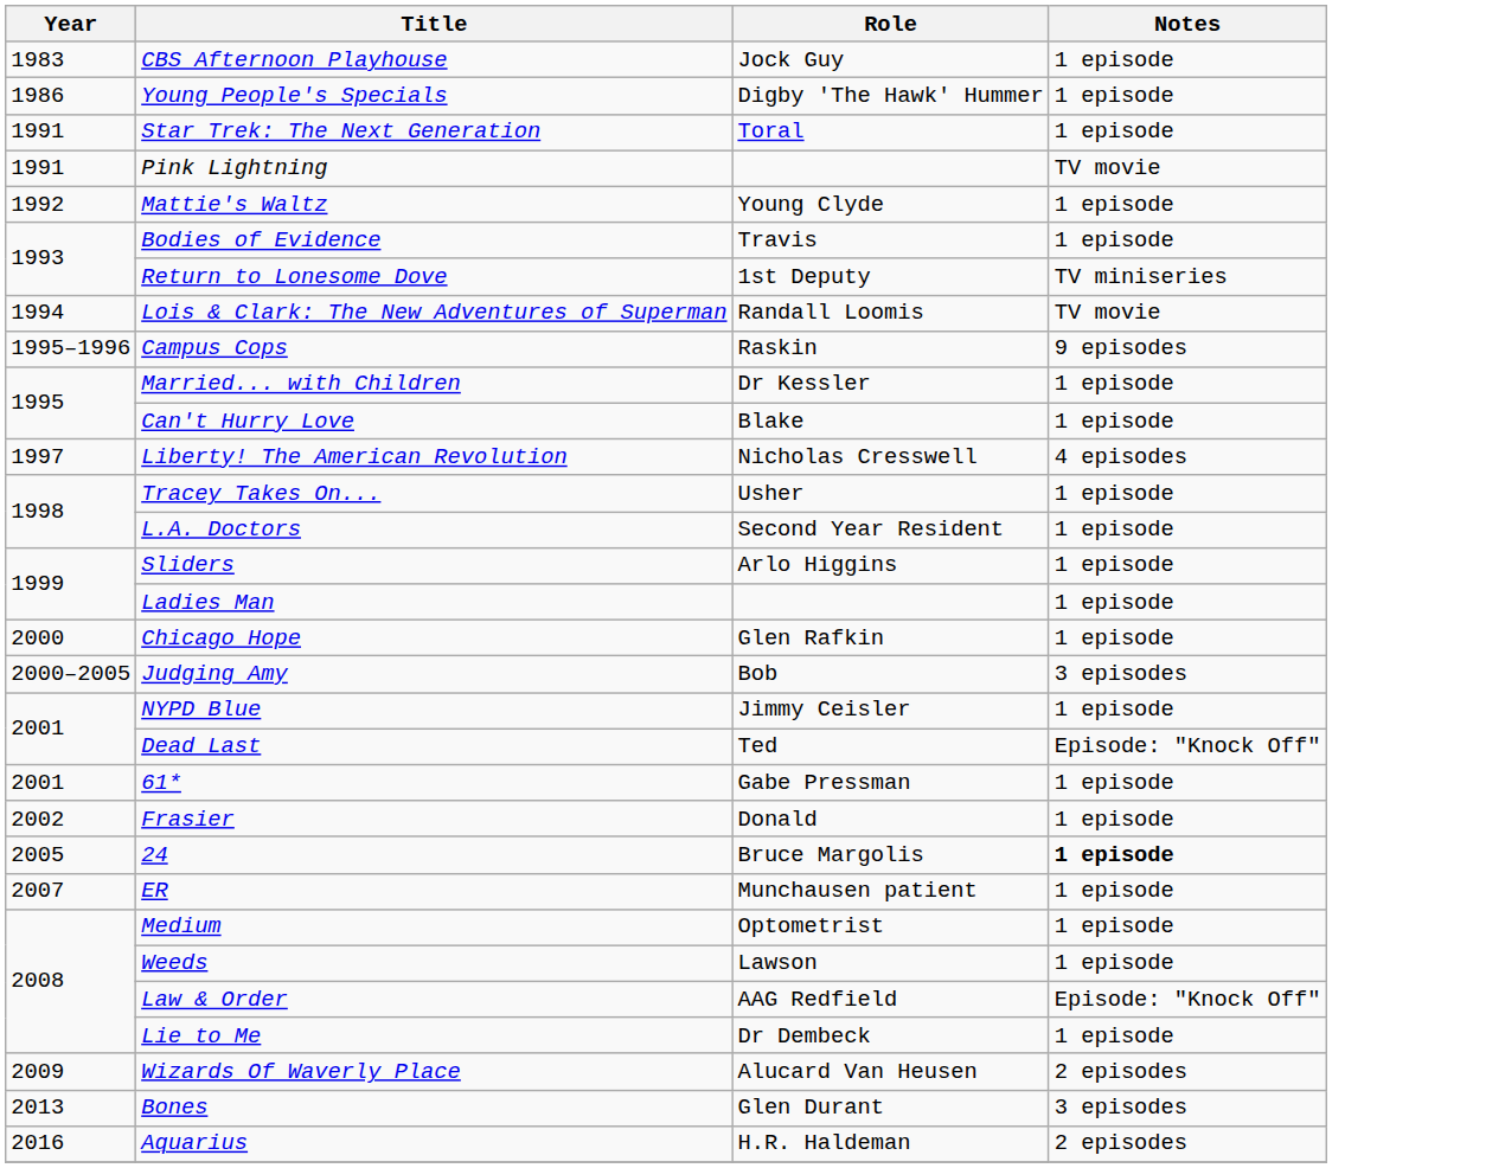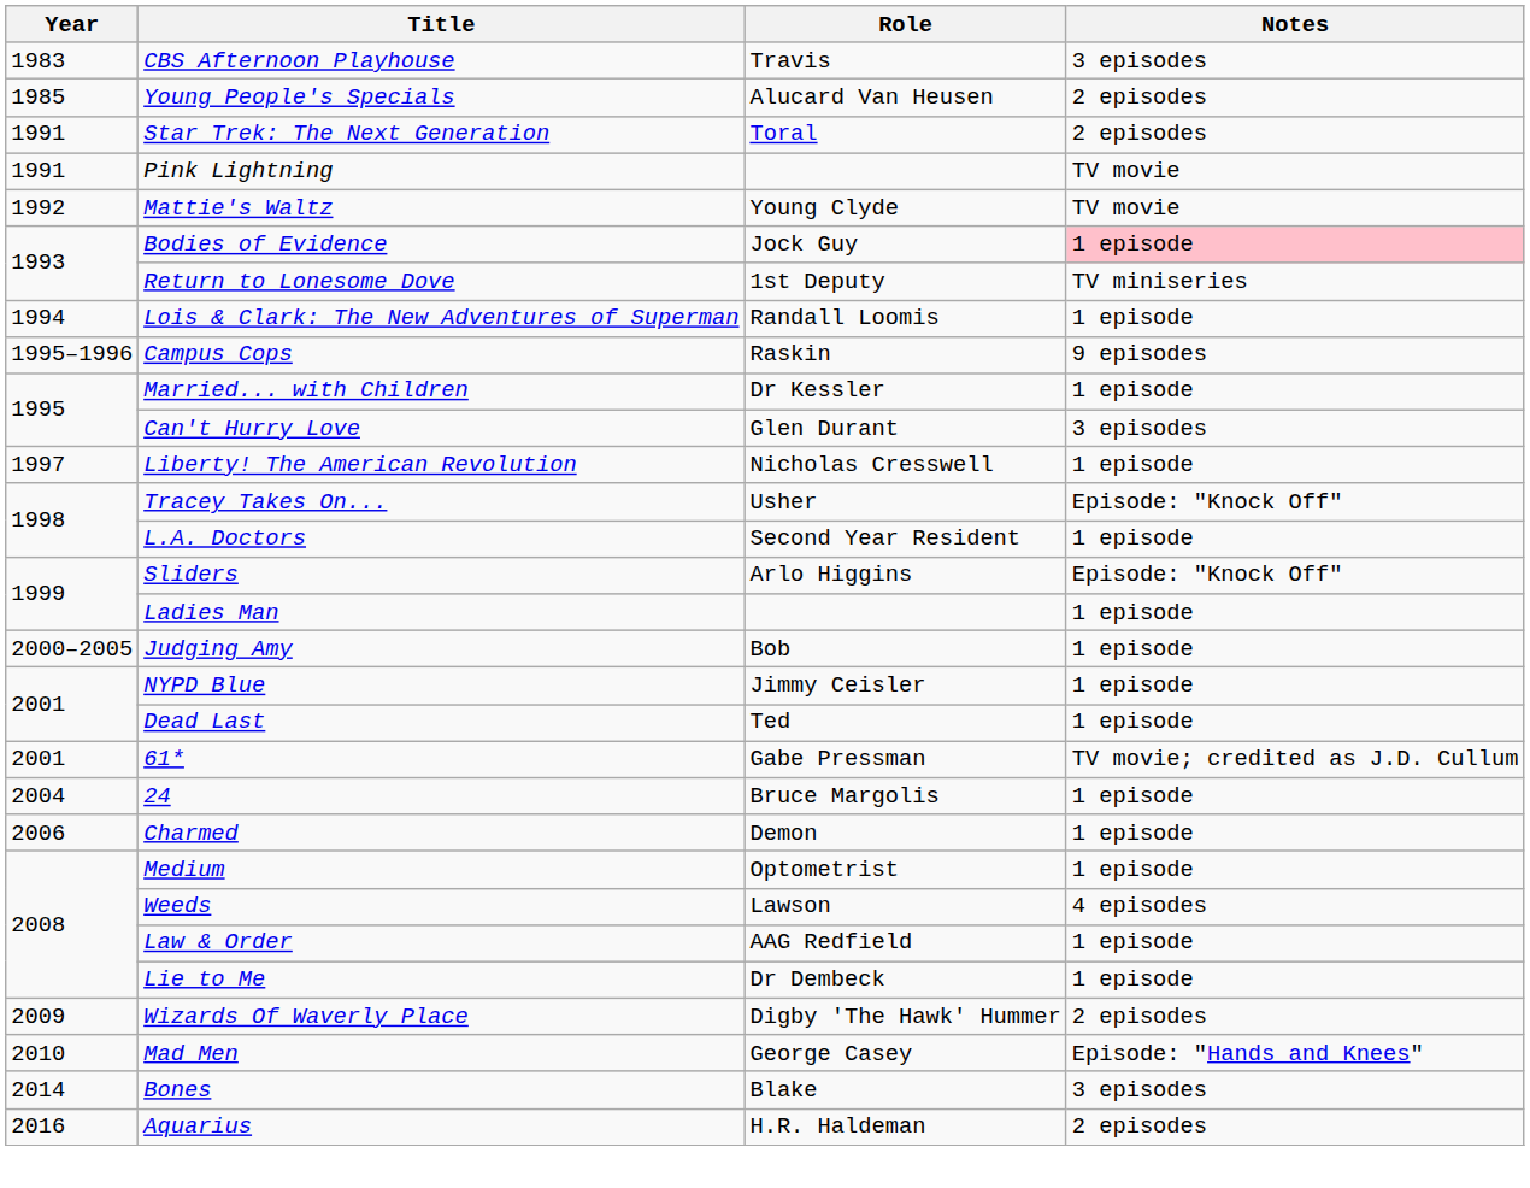 <table class="wikitable sortable plainrowheaders">
 <tr>
 <th>Year</th>
 <th>Title</th>
 <th>Role</th>
 <th>Notes</th>
 </tr>
 <tr>
 <td>1983</td>
 <td><em><a href='#'>CBS Afternoon Playhouse</a></em></td>
-<td>Jock Guy</td>
-<td>1 episode</td>
+<td>Travis</td>
+<td>3 episodes</td>
 </tr>
 <tr>
-<td>1986</td>
+<td>1985</td>
 <td><em><a href='#'>Young People's Specials</a></em></td>
-<td>Digby 'The Hawk' Hummer</td>
-<td>1 episode</td>
+<td>Alucard Van Heusen</td>
+<td>2 episodes</td>
 </tr>
 <tr>
 <td>1991</td>
 <td><em><a href='#'>Star Trek: The Next Generation</a></em></td>
 <td><a href='#'>Toral</a></td>
-<td>1 episode</td>
+<td>2 episodes</td>
 </tr>
 <tr>
 <td>1991</td>
 <td><em>Pink Lightning</em></td>
 <td></td>
 <td>TV movie</td>
 </tr>
 <tr>
 <td>1992</td>
 <td><em><a href='#'>Mattie's Waltz</a></em></td>
 <td>Young Clyde</td>
-<td>1 episode</td>
+<td>TV movie</td>
 </tr>
 <tr>
 <td rowspan="2">1993</td>
 <td><em><a href='#'>Bodies of Evidence</a></em></td>
-<td>Travis</td>
-<td>1 episode</td>
+<td>Jock Guy</td>
+<td style="background: pink;">1 episode</td>
 </tr>
 <tr>
 <td><em><a href='#'>Return to Lonesome Dove</a></em></td>
 <td>1st Deputy</td>
 <td>TV miniseries</td>
 </tr>
 <tr>
 <td>1994</td>
 <td><em><a href='#'>Lois & Clark: The New Adventures of Superman</a></em></td>
 <td>Randall Loomis</td>
-<td>TV movie</td>
+<td>1 episode</td>
 </tr>
 <tr>
 <td>1995–1996</td>
 <td><em><a href='#'>Campus Cops</a></em></td>
 <td>Raskin</td>
 <td>9 episodes</td>
 </tr>
 <tr>
 <td rowspan="2">1995</td>
 <td><em><a href='#'>Married... with Children</a></em></td>
 <td>Dr Kessler</td>
 <td>1 episode</td>
 </tr>
 <tr>
 <td><em><a href='#'>Can't Hurry Love</a></em></td>
-<td>Blake</td>
-<td>1 episode</td>
+<td>Glen Durant</td>
+<td>3 episodes</td>
 </tr>
 <tr>
 <td>1997</td>
 <td><em><a href='#'>Liberty! The American Revolution</a></em></td>
 <td>Nicholas Cresswell</td>
-<td>4 episodes</td>
+<td>1 episode</td>
 </tr>
 <tr>
 <td rowspan="2">1998</td>
 <td><em><a href='#'>Tracey Takes On...</a></em></td>
 <td>Usher</td>
-<td>1 episode</td>
+<td>Episode: "Knock Off"</td>
 </tr>
 <tr>
 <td><em><a href='#'>L.A. Doctors</a></em></td>
 <td>Second Year Resident</td>
 <td>1 episode</td>
 </tr>
 <tr>
 <td rowspan="2">1999</td>
 <td><em><a href='#'>Sliders</a></em></td>
 <td>Arlo Higgins</td>
-<td>1 episode</td>
+<td>Episode: "Knock Off"</td>
 </tr>
 <tr>
 <td><em><a href='#'>Ladies Man</a></em></td>
 <td></td>
 <td>1 episode</td>
 </tr>
 <tr>
-<td>2000</td>
-<td><em><a href='#'>Chicago Hope</a></em></td>
-<td>Glen Rafkin</td>
-<td>1 episode</td>
-</tr>
-<tr>
 <td>2000–2005</td>
 <td><em><a href='#'>Judging Amy</a></em></td>
 <td>Bob</td>
-<td>3 episodes</td>
+<td>1 episode</td>
 </tr>
 <tr>
 <td rowspan="2">2001</td>
 <td><em><a href='#'>NYPD Blue</a></em></td>
 <td>Jimmy Ceisler</td>
 <td>1 episode</td>
 </tr>
 <tr>
 <td><em><a href='#'>Dead Last</a></em></td>
 <td>Ted</td>
-<td>Episode: "Knock Off"</td>
+<td>1 episode</td>
 </tr>
 <tr>
 <td>2001</td>
 <td><em><a href='#'>61*</a></em></td>
 <td>Gabe Pressman</td>
+<td>TV movie; credited as J.D. Cullum</td>
+</tr>
+<tr>
+<td>2004</td>
+<td><em><a href='#'>24</a></em></td>
+<td>Bruce Margolis</td>
 <td>1 episode</td>
 </tr>
 <tr>
-<td>2002</td>
-<td><em><a href='#'>Frasier</a></em></td>
-<td>Donald</td>
-<td>1 episode</td>
-</tr>
-<tr>
-<td>2005</td>
-<td><em><a href='#'>24</a></em></td>
-<td>Bruce Margolis</td>
-<td><strong>1 episode</strong></td>
-</tr>
-<tr>
-<td>2007</td>
-<td><em><a href='#'>ER</a></em></td>
-<td>Munchausen patient</td>
+<td>2006</td>
+<td><em><a href='#'>Charmed</a></em></td>
+<td>Demon</td>
 <td>1 episode</td>
 </tr>
 <tr>
 <td rowspan="4">2008</td>
 <td><em><a href='#'>Medium</a></em></td>
 <td>Optometrist</td>
 <td>1 episode</td>
 </tr>
 <tr>
 <td><em><a href='#'>Weeds</a></em></td>
 <td>Lawson</td>
-<td>1 episode</td>
+<td>4 episodes</td>
 </tr>
 <tr>
 <td><em><a href='#'>Law & Order</a></em></td>
 <td>AAG Redfield</td>
-<td>Episode: "Knock Off"</td>
+<td>1 episode</td>
 </tr>
 <tr>
 <td><em><a href='#'>Lie to Me</a></em></td>
 <td>Dr Dembeck</td>
 <td>1 episode</td>
 </tr>
 <tr>
 <td>2009</td>
 <td><em><a href='#'>Wizards Of Waverly Place</a></em></td>
-<td>Alucard Van Heusen</td>
+<td>Digby 'The Hawk' Hummer</td>
 <td>2 episodes</td>
 </tr>
 <tr>
-<td>2013</td>
+<td>2010</td>
+<td><em><a href='#'>Mad Men</a></em></td>
+<td>George Casey</td>
+<td>Episode: "<a href='#'>Hands and Knees</a>"</td>
+</tr>
+<tr>
+<td>2014</td>
 <td><em><a href='#'>Bones</a></em></td>
-<td>Glen Durant</td>
+<td>Blake</td>
 <td>3 episodes</td>
 </tr>
 <tr>
 <td>2016</td>
 <td><em><a href='#'>Aquarius</a></em></td>
 <td>H.R. Haldeman</td>
 <td>2 episodes</td>
 </tr>
 <tr>
 </tr>
 </table>
